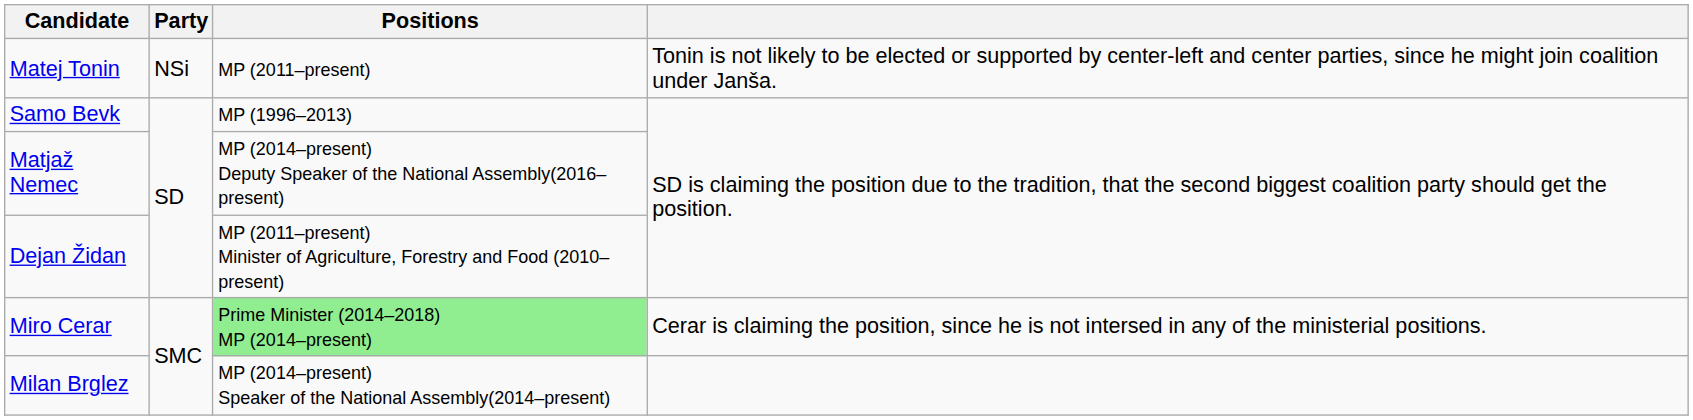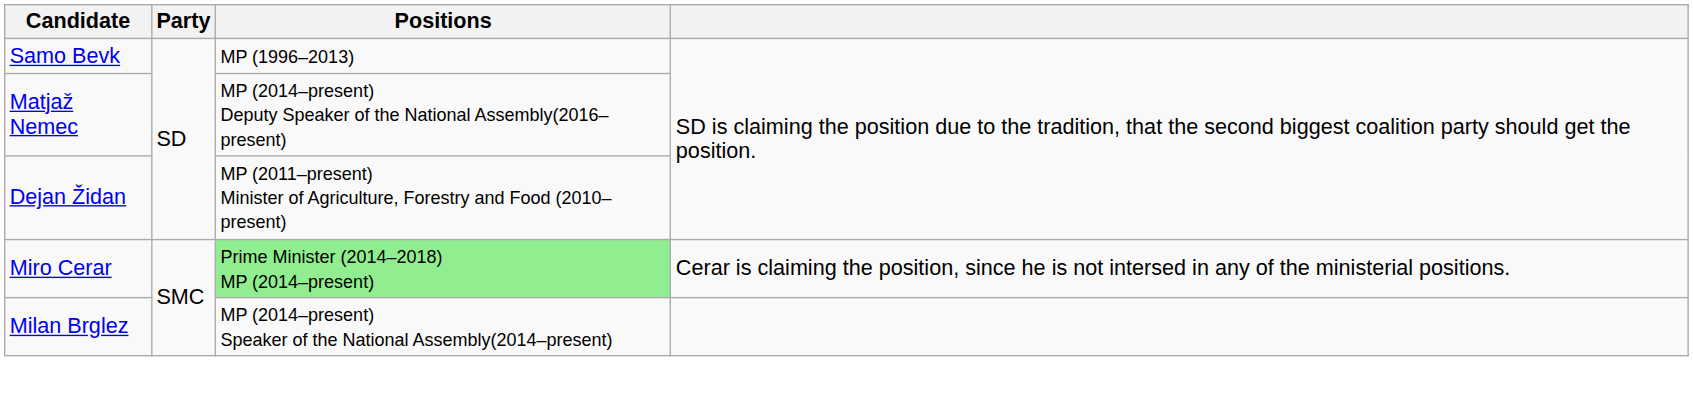 <table class="wikitable">
 <tr>
 <th>Candidate</th>
 <th>Party</th>
 <th>Positions</th>
 <th></th>
-</tr>
-<tr>
-<td><a href='#'>Matej Tonin</a></td>
-<td>NSi</td>
-<td><small>MP (2011–present)</small></td>
-<td>Tonin is not likely to be elected or supported by center-left and center parties, since he might join coalition under Janša.</td>
 </tr>
 <tr>
 <td><a href='#'>Samo Bevk</a></td>
 <td rowspan="3">SD</td>
 <td><small>MP (1996–2013)</small></td>
 <td rowspan="3">SD is claiming the position due to the tradition, that the second biggest coalition party should get the position.</td>
 </tr>
 <tr>
 <td><a href='#'>Matjaž Nemec</a></td>
 <td><small>MP (2014–present)</small><br><small>Deputy Speaker of the National Assembly(2016–present)</small></td>
 </tr>
 <tr>
 <td><a href='#'>Dejan Židan</a></td>
 <td><small>MP (2011–present)</small><br><small>Minister of Agriculture, Forestry and Food (2010–present)</small></td>
 </tr>
 <tr>
 <td><a href='#'>Miro Cerar</a></td>
 <td rowspan="2">SMC</td>
 <td style="background: lightgreen;"><small>Prime Minister (2014–2018)</small><br><small>MP (2014–present)</small></td>
 <td>Cerar is claiming the position, since he is not intersed in any of the ministerial positions.</td>
 </tr>
 <tr>
 <td><a href='#'>Milan Brglez</a></td>
 <td><small>MP (2014–present)</small><br><small>Speaker of the National Assembly(2014–present)</small></td>
 <td></td>
 </tr>
 </table>
